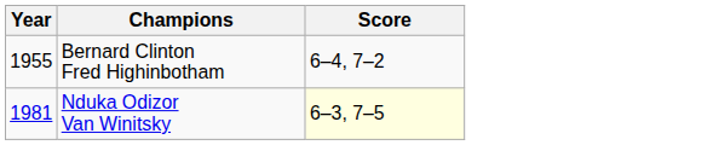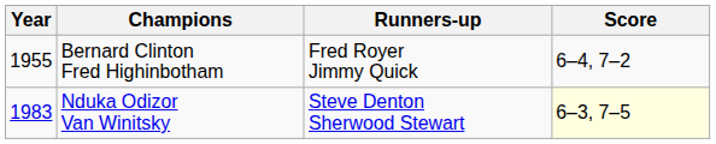 <table class="wikitable">
 <tr>
 <th>Year</th>
 <th width="200">Champions</th>
+<th width="200">Runners-up</th>
 <th width="125">Score</th>
 </tr>
 <tr>
 <td>1955</td>
 <td> Bernard Clinton<br> Fred Highinbotham</td>
+<td> Fred Royer<br> Jimmy Quick</td>
 <td>6–4, 7–2</td>
 </tr>
 <tr>
-<td><a href='#'>1981</a></td>
+<td><a href='#'>1983</a></td>
 <td> <a href='#'>Nduka Odizor</a><br> <a href='#'>Van Winitsky</a></td>
+<td> <a href='#'>Steve Denton</a><br> <a href='#'>Sherwood Stewart</a></td>
 <td style="background: lightyellow;">6–3, 7–5</td>
 </tr>
 </table>
